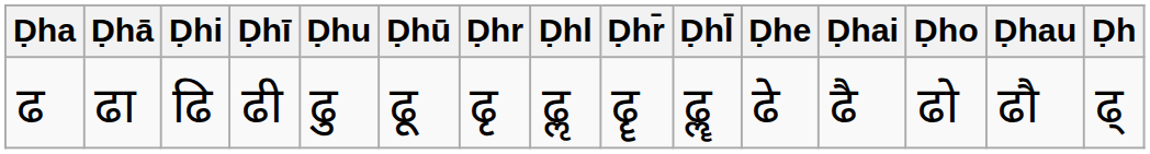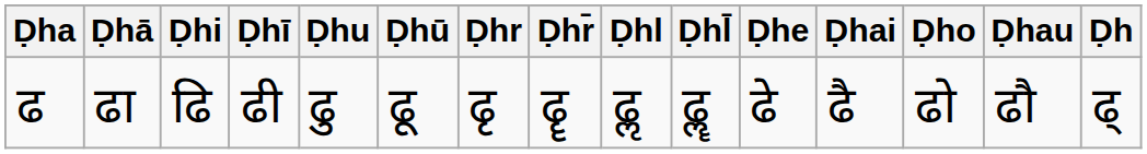 <table class="wikitable">
 <tr>
 <th>Ḍha</th>
 <th>Ḍhā</th>
 <th>Ḍhi</th>
 <th>Ḍhī</th>
 <th>Ḍhu</th>
 <th>Ḍhū</th>
 <th>Ḍhr</th>
+<th>Ḍhr̄</th>
 <th>Ḍhl</th>
-<th>Ḍhr̄</th>
 <th>Ḍhl̄</th>
 <th>Ḍhe</th>
 <th>Ḍhai</th>
 <th>Ḍho</th>
 <th>Ḍhau</th>
 <th>Ḍh</th>
 </tr>
 <tr style="font-size: 150%;">
 <td>ढ</td>
 <td>ढा</td>
 <td>ढि</td>
 <td>ढी</td>
 <td>ढु</td>
 <td>ढू</td>
 <td>ढृ</td>
+<td>ढॄ</td>
 <td>ढॢ</td>
-<td>ढॄ</td>
 <td>ढॣ</td>
 <td>ढे</td>
 <td>ढै</td>
 <td>ढो</td>
 <td>ढौ</td>
 <td>ढ्</td>
 </tr>
 </table>
